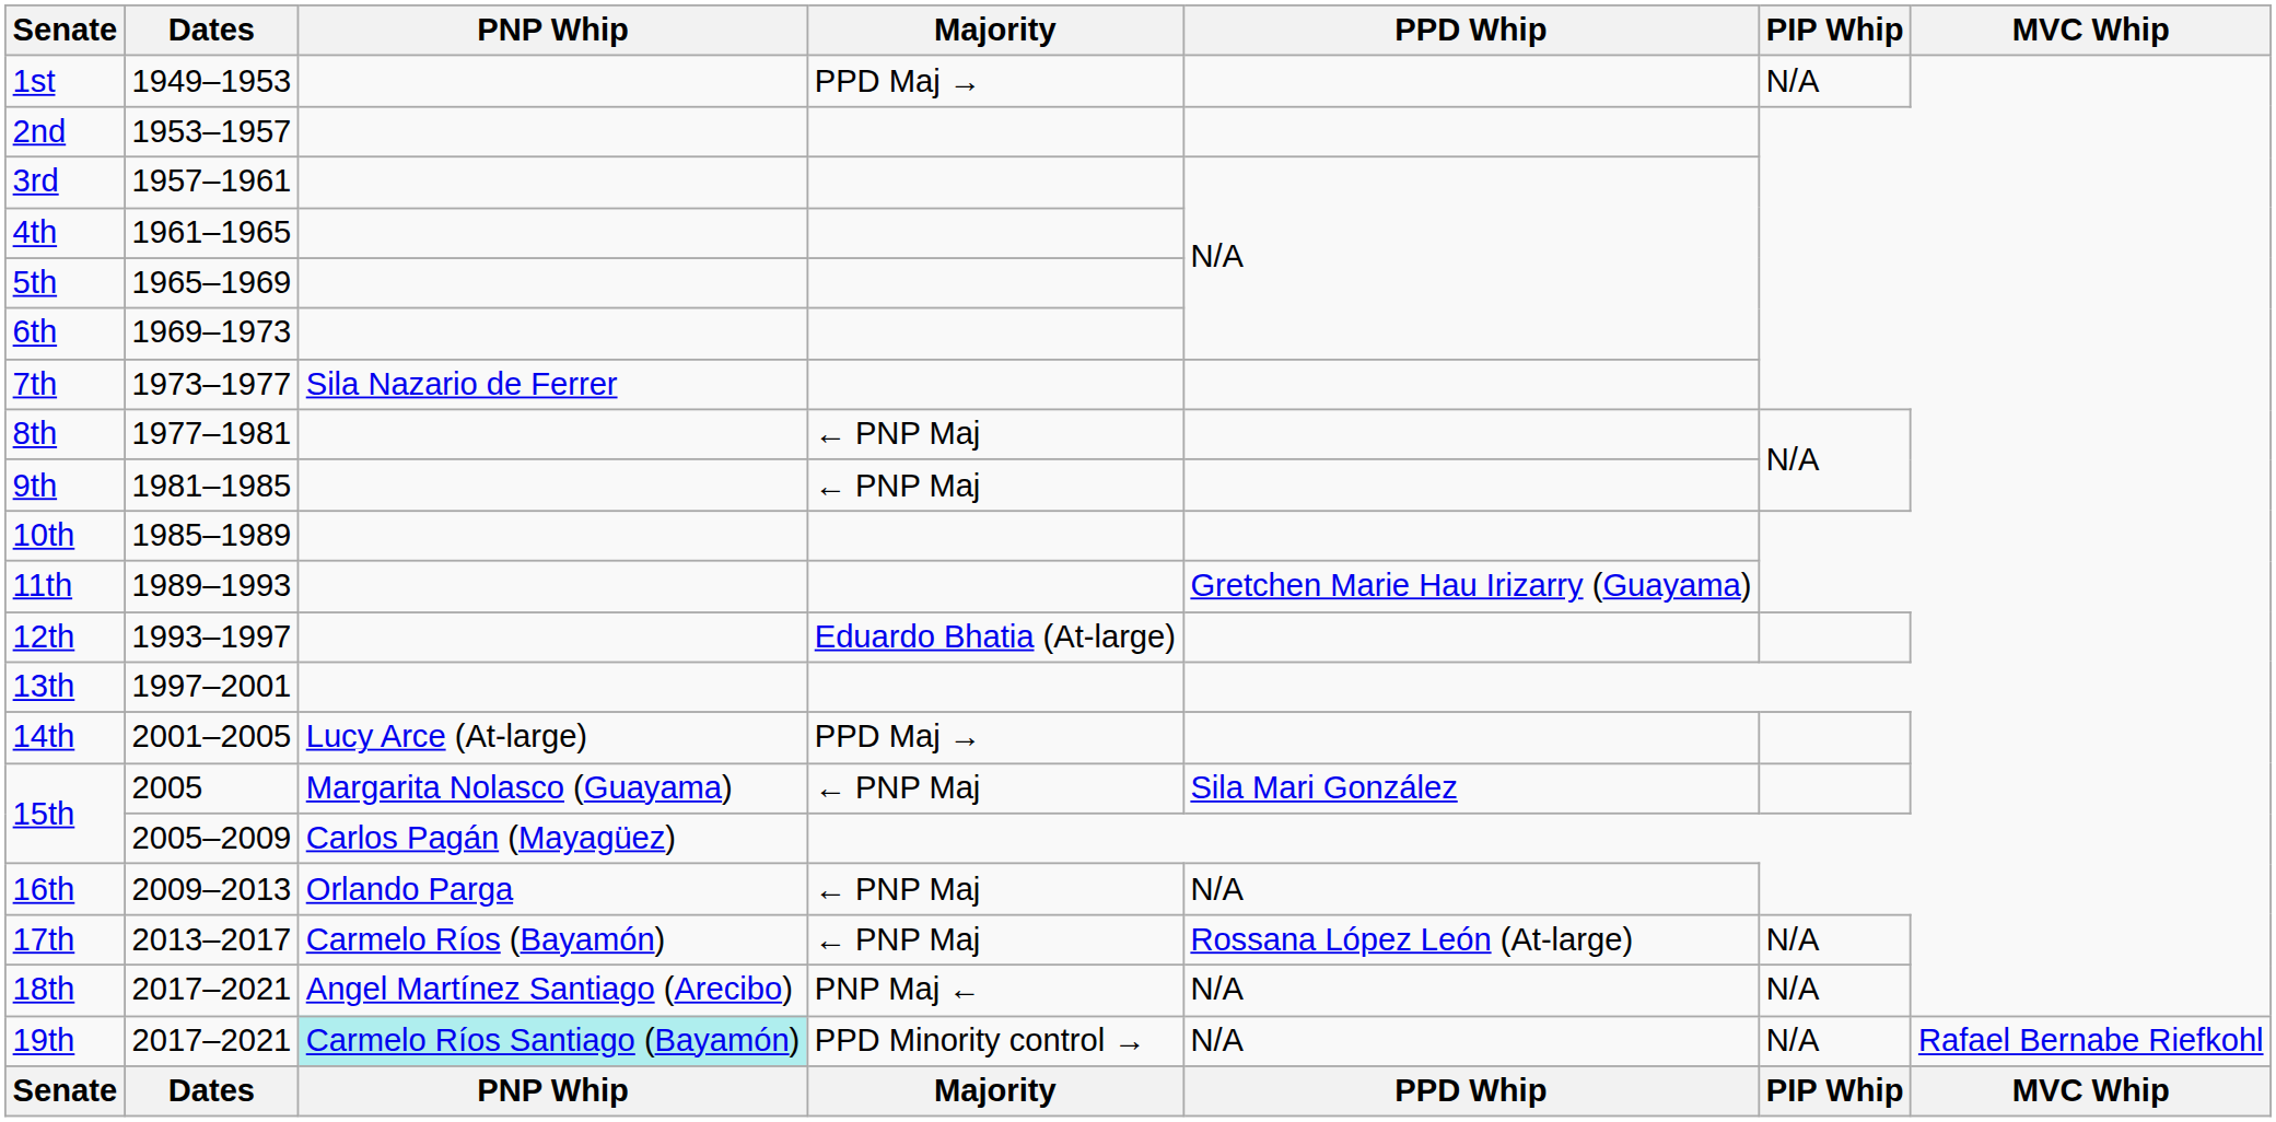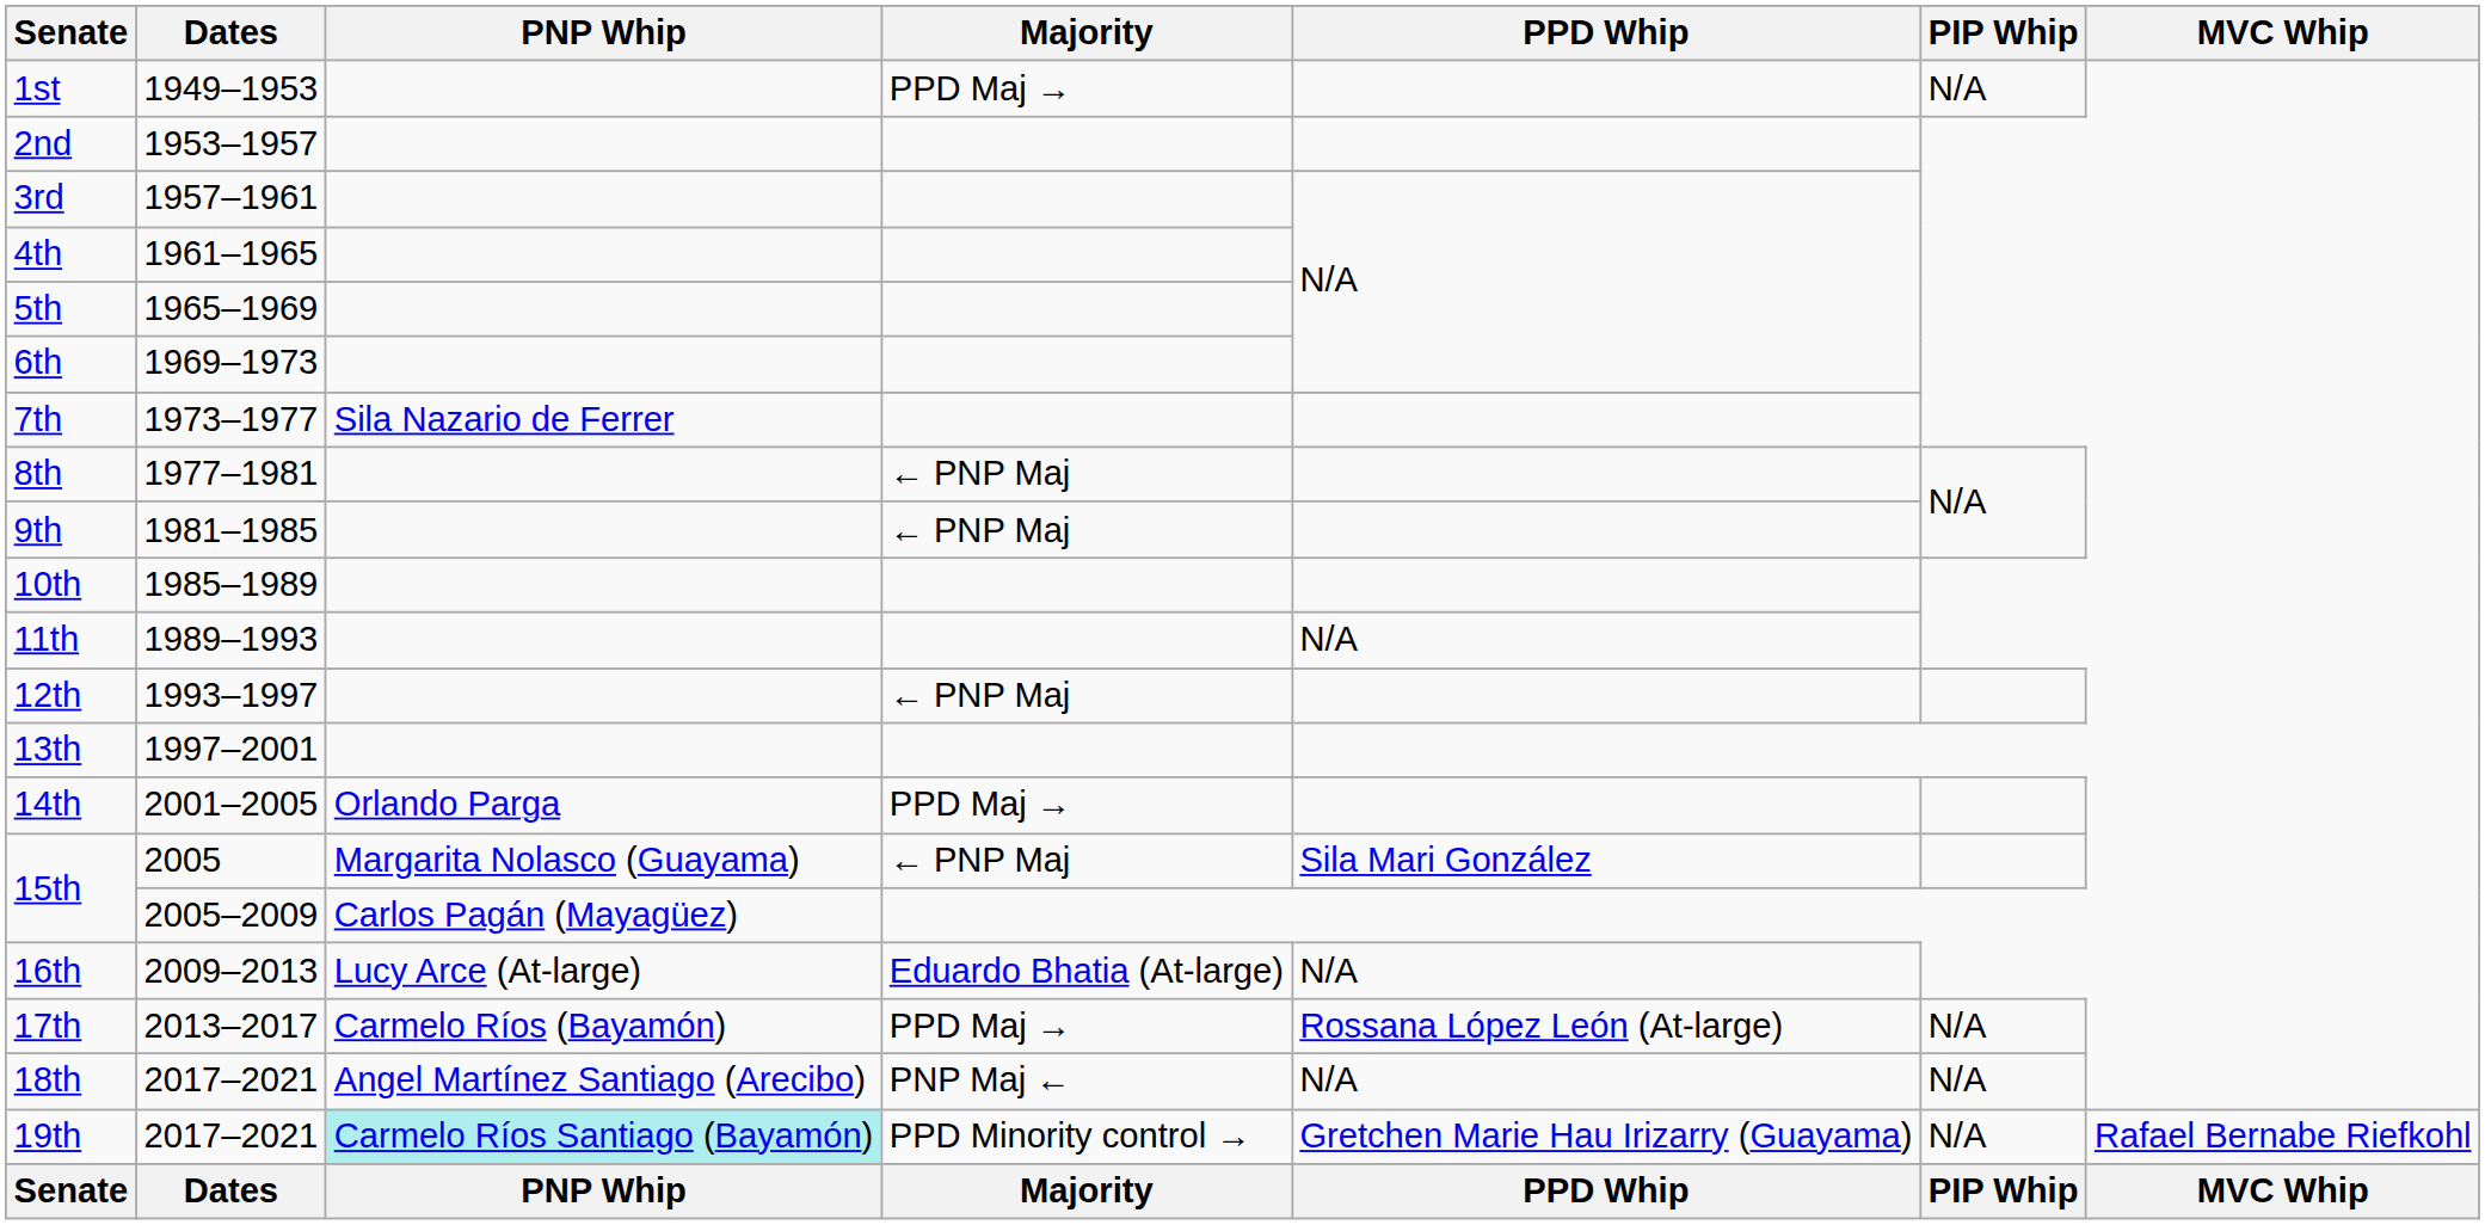 <table class=wikitable>
 <tr>
 <th>Senate</th>
 <th>Dates</th>
 <th>PNP Whip</th>
 <th>Majority</th>
 <th>PPD Whip</th>
 <th>PIP Whip</th>
 <th>MVC Whip</th>
 </tr>
 <tr>
 <td><a href='#'>1st</a></td>
 <td>1949–1953</td>
 <td></td>
 <td>PPD Maj →</td>
 <td></td>
 <td>N/A</td>
 </tr>
 <tr>
 <td><a href='#'>2nd</a></td>
 <td>1953–1957</td>
 <td></td>
 <td></td>
 <td></td>
 </tr>
 <tr>
 <td><a href='#'>3rd</a></td>
 <td>1957–1961</td>
 <td></td>
 <td></td>
 <td rowspan="4">N/A</td>
 </tr>
 <tr>
 <td><a href='#'>4th</a></td>
 <td>1961–1965</td>
 <td></td>
 <td></td>
 </tr>
 <tr>
 <td><a href='#'>5th</a></td>
 <td>1965–1969</td>
 <td></td>
 <td></td>
 </tr>
 <tr>
 <td><a href='#'>6th</a></td>
 <td>1969–1973</td>
 <td></td>
 <td></td>
 </tr>
 <tr>
 <td><a href='#'>7th</a></td>
 <td>1973–1977</td>
 <td><a href='#'>Sila Nazario de Ferrer</a></td>
 <td></td>
 <td></td>
 </tr>
 <tr>
 <td><a href='#'>8th</a></td>
 <td>1977–1981</td>
 <td></td>
 <td>← PNP Maj</td>
 <td></td>
 <td rowspan="2">N/A</td>
 </tr>
 <tr>
 <td><a href='#'>9th</a></td>
 <td>1981–1985</td>
 <td></td>
 <td>← PNP Maj</td>
 <td></td>
 </tr>
 <tr>
 <td><a href='#'>10th</a></td>
 <td>1985–1989</td>
 <td></td>
 <td></td>
 <td></td>
 </tr>
 <tr>
 <td><a href='#'>11th</a></td>
 <td>1989–1993</td>
 <td></td>
 <td></td>
-<td><a href='#'>Gretchen Marie Hau Irizarry</a> (<a href='#'>Guayama</a>)</td>
+<td>N/A</td>
 </tr>
 <tr>
 <td><a href='#'>12th</a></td>
 <td>1993–1997</td>
 <td></td>
-<td><a href='#'>Eduardo Bhatia</a> (At-large)</td>
+<td>← PNP Maj</td>
 <td></td>
 <td></td>
 </tr>
 <tr>
 <td><a href='#'>13th</a></td>
 <td>1997–2001</td>
 <td></td>
 <td></td>
 </tr>
 <tr>
 <td><a href='#'>14th</a></td>
 <td>2001–2005</td>
-<td><a href='#'>Lucy Arce</a> (At-large)</td>
+<td><a href='#'>Orlando Parga</a></td>
 <td>PPD Maj →</td>
 <td></td>
 <td></td>
 </tr>
 <tr>
 <td rowspan="2"><a href='#'>15th</a></td>
 <td>2005</td>
 <td><a href='#'>Margarita Nolasco</a> (<a href='#'>Guayama</a>)</td>
 <td>← PNP Maj</td>
 <td><a href='#'>Sila Mari González</a></td>
 <td></td>
 </tr>
 <tr>
 <td>2005–2009</td>
 <td><a href='#'>Carlos Pagán</a> (<a href='#'>Mayagüez</a>)</td>
 </tr>
 <tr>
 <td><a href='#'>16th</a></td>
 <td>2009–2013</td>
-<td><a href='#'>Orlando Parga</a></td>
-<td>← PNP Maj</td>
+<td><a href='#'>Lucy Arce</a> (At-large)</td>
+<td><a href='#'>Eduardo Bhatia</a> (At-large)</td>
 <td>N/A</td>
 </tr>
 <tr>
 <td><a href='#'>17th</a></td>
 <td>2013–2017</td>
 <td><a href='#'>Carmelo Ríos</a> (<a href='#'>Bayamón</a>)</td>
-<td>← PNP Maj</td>
+<td>PPD Maj →</td>
 <td><a href='#'>Rossana López León</a> (At-large)</td>
 <td>N/A</td>
 </tr>
 <tr>
 <td><a href='#'>18th</a></td>
 <td>2017–2021</td>
 <td><a href='#'>Angel Martínez Santiago</a> (<a href='#'>Arecibo</a>)</td>
 <td>PNP Maj ←</td>
 <td>N/A</td>
 <td>N/A</td>
 </tr>
 <tr>
 <td><a href='#'>19th</a></td>
 <td>2017–2021</td>
 <td style="background: paleturquoise;"><a href='#'>Carmelo Ríos Santiago</a> (<a href='#'>Bayamón</a>)</td>
 <td>PPD Minority control →</td>
-<td>N/A</td>
+<td><a href='#'>Gretchen Marie Hau Irizarry</a> (<a href='#'>Guayama</a>)</td>
 <td>N/A</td>
 <td><a href='#'>Rafael Bernabe Riefkohl</a></td>
 </tr>
 <tr>
 <th>Senate</th>
 <th>Dates</th>
 <th>PNP Whip</th>
 <th>Majority</th>
 <th>PPD Whip</th>
 <th>PIP Whip</th>
 <th>MVC Whip</th>
 </tr>
 </table>
